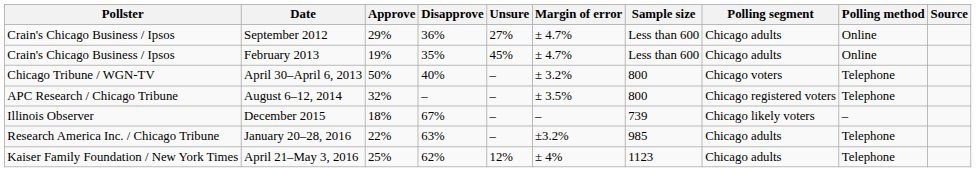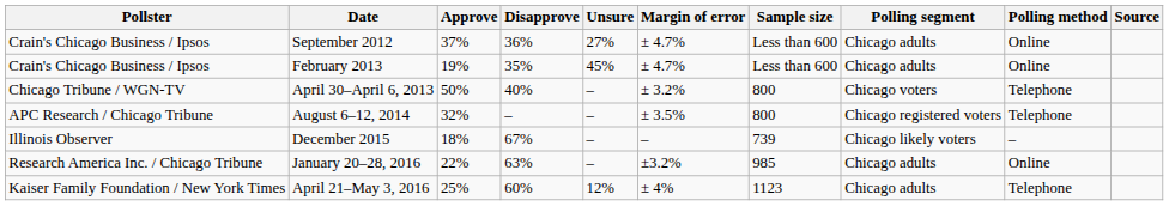 <table class="wikitable sortable">
 <tr>
 <th>Pollster</th>
 <th>Date</th>
 <th>Approve</th>
 <th>Disapprove</th>
 <th>Unsure</th>
 <th>Margin of error</th>
 <th>Sample size</th>
 <th>Polling segment</th>
 <th>Polling method</th>
 <th>Source</th>
 </tr>
 <tr>
 <td>Crain's Chicago Business / Ipsos</td>
 <td>September 2012</td>
-<td>29%</td>
+<td>37%</td>
 <td>36%</td>
 <td>27%</td>
 <td>± 4.7%</td>
 <td>Less than 600</td>
 <td>Chicago adults</td>
 <td>Online</td>
 <td></td>
 </tr>
 <tr>
 <td>Crain's Chicago Business / Ipsos</td>
 <td>February 2013</td>
 <td>19%</td>
 <td>35%</td>
 <td>45%</td>
 <td>± 4.7%</td>
 <td>Less than 600</td>
 <td>Chicago adults</td>
 <td>Online</td>
 <td></td>
 </tr>
 <tr>
 <td>Chicago Tribune / WGN-TV</td>
 <td>April 30–April 6, 2013</td>
 <td>50%</td>
 <td>40%</td>
 <td>–</td>
 <td>± 3.2%</td>
 <td>800</td>
 <td>Chicago voters</td>
 <td>Telephone</td>
 <td></td>
 </tr>
 <tr>
 <td>APC Research / Chicago Tribune</td>
 <td>August 6–12, 2014</td>
 <td>32%</td>
 <td>–</td>
 <td>–</td>
 <td>± 3.5%</td>
 <td>800</td>
 <td>Chicago registered voters</td>
 <td>Telephone</td>
 <td></td>
 </tr>
 <tr>
 <td>Illinois Observer</td>
 <td>December 2015</td>
 <td>18%</td>
 <td>67%</td>
 <td>–</td>
 <td>–</td>
 <td>739</td>
 <td>Chicago likely voters</td>
 <td>–</td>
 <td></td>
 </tr>
 <tr>
 <td>Research America Inc. / Chicago Tribune</td>
 <td>January 20–28, 2016</td>
 <td>22%</td>
 <td>63%</td>
 <td>–</td>
 <td>±3.2%</td>
 <td>985</td>
 <td>Chicago adults</td>
-<td>Telephone</td>
+<td>Online</td>
 <td></td>
 </tr>
 <tr>
 <td>Kaiser Family Foundation / New York Times</td>
 <td>April 21–May 3, 2016</td>
 <td>25%</td>
-<td>62%</td>
+<td>60%</td>
 <td>12%</td>
 <td>± 4%</td>
 <td>1123</td>
 <td>Chicago adults</td>
 <td>Telephone</td>
 <td></td>
 </tr>
 </table>
